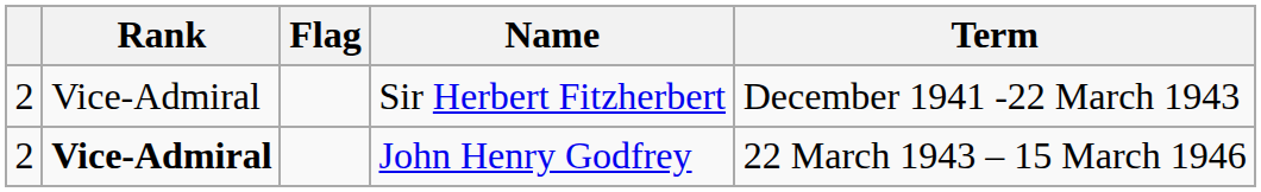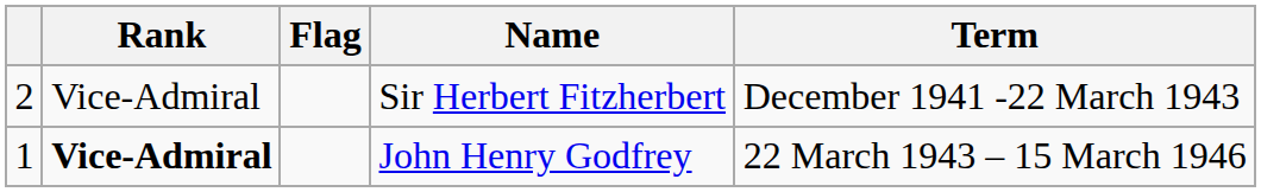 <table class="wikitable">
 <tr>
 <th></th>
 <th>Rank</th>
 <th>Flag</th>
 <th>Name</th>
 <th>Term</th>
 </tr>
 <tr>
 </tr>
 <tr>
 <td>2</td>
 <td>Vice-Admiral</td>
 <td></td>
 <td>Sir <a href='#'>Herbert Fitzherbert</a></td>
 <td>December 1941 -22 March 1943</td>
 </tr>
 <tr>
-<td>2</td>
+<td>1</td>
 <td><strong>Vice-Admiral</strong></td>
 <td></td>
 <td><a href='#'>John Henry Godfrey</a></td>
 <td>22 March 1943 – 15 March 1946</td>
 </tr>
 <tr>
 </tr>
 </table>
